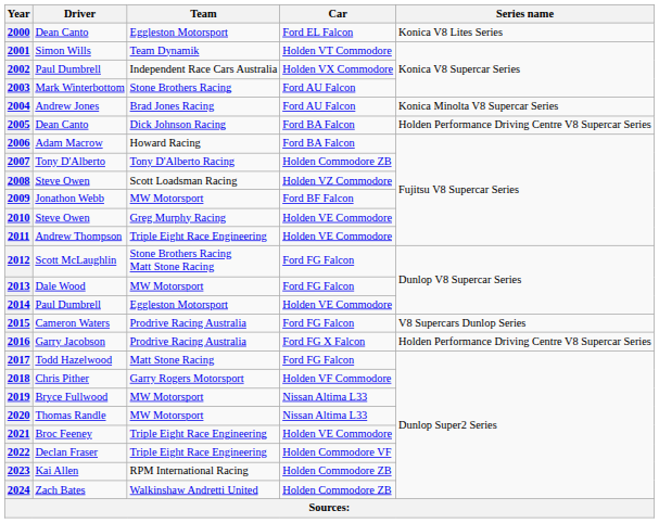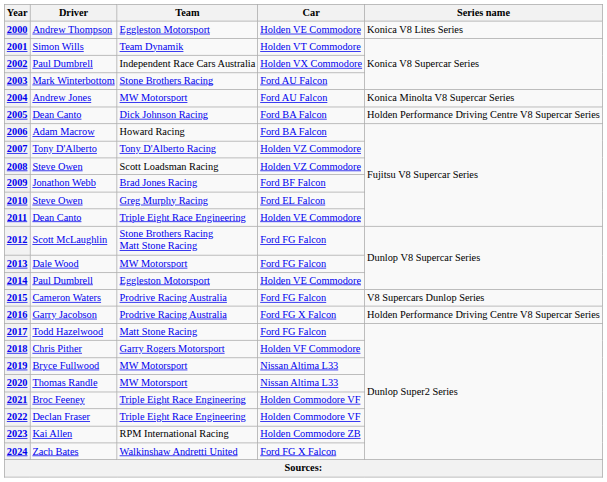 <table class="wikitable" style="font-size: 85%">
 <tr>
 <th>Year</th>
 <th>Driver</th>
 <th>Team</th>
 <th>Car</th>
 <th>Series name</th>
 </tr>
 <tr>
 <th><a href='#'>2000</a></th>
-<td> <a href='#'>Dean Canto</a></td>
+<td> <a href='#'>Andrew Thompson</a></td>
 <td><a href='#'>Eggleston Motorsport</a></td>
-<td><a href='#'>Ford EL Falcon</a></td>
+<td><a href='#'>Holden VE Commodore</a></td>
 <td>Konica V8 Lites Series</td>
 </tr>
 <tr>
 <th><a href='#'>2001</a></th>
 <td> <a href='#'>Simon Wills</a></td>
 <td><a href='#'>Team Dynamik</a></td>
 <td><a href='#'>Holden VT Commodore</a></td>
 <td rowspan="3">Konica V8 Supercar Series</td>
 </tr>
 <tr>
 <th><a href='#'>2002</a></th>
 <td> <a href='#'>Paul Dumbrell</a></td>
 <td>Independent Race Cars Australia</td>
 <td><a href='#'>Holden VX Commodore</a></td>
 </tr>
 <tr>
 <th><a href='#'>2003</a></th>
 <td> <a href='#'>Mark Winterbottom</a></td>
 <td><a href='#'>Stone Brothers Racing</a></td>
 <td><a href='#'>Ford AU Falcon</a></td>
 </tr>
 <tr>
 <th><a href='#'>2004</a></th>
 <td> <a href='#'>Andrew Jones</a></td>
-<td><a href='#'>Brad Jones Racing</a></td>
+<td><a href='#'>MW Motorsport</a></td>
 <td><a href='#'>Ford AU Falcon</a></td>
 <td>Konica Minolta V8 Supercar Series</td>
 </tr>
 <tr>
 <th><a href='#'>2005</a></th>
 <td> <a href='#'>Dean Canto</a></td>
 <td><a href='#'>Dick Johnson Racing</a></td>
 <td><a href='#'>Ford BA Falcon</a></td>
 <td>Holden Performance Driving Centre V8 Supercar Series</td>
 </tr>
 <tr>
 <th><a href='#'>2006</a></th>
 <td> <a href='#'>Adam Macrow</a></td>
 <td>Howard Racing</td>
 <td><a href='#'>Ford BA Falcon</a></td>
 <td rowspan="6">Fujitsu V8 Supercar Series</td>
 </tr>
 <tr>
 <th><a href='#'>2007</a></th>
 <td> <a href='#'>Tony D'Alberto</a></td>
 <td><a href='#'>Tony D'Alberto Racing</a></td>
-<td><a href='#'>Holden Commodore ZB</a></td>
+<td><a href='#'>Holden VZ Commodore</a></td>
 </tr>
 <tr>
 <th><a href='#'>2008</a></th>
 <td> <a href='#'>Steve Owen</a></td>
 <td>Scott Loadsman Racing</td>
 <td><a href='#'>Holden VZ Commodore</a></td>
 </tr>
 <tr>
 <th><a href='#'>2009</a></th>
 <td> <a href='#'>Jonathon Webb</a></td>
-<td><a href='#'>MW Motorsport</a></td>
+<td><a href='#'>Brad Jones Racing</a></td>
 <td><a href='#'>Ford BF Falcon</a></td>
 </tr>
 <tr>
 <th><a href='#'>2010</a></th>
 <td> <a href='#'>Steve Owen</a></td>
 <td><a href='#'>Greg Murphy Racing</a></td>
-<td><a href='#'>Holden VE Commodore</a></td>
+<td><a href='#'>Ford EL Falcon</a></td>
 </tr>
 <tr>
 <th><a href='#'>2011</a></th>
-<td> <a href='#'>Andrew Thompson</a></td>
+<td> <a href='#'>Dean Canto</a></td>
 <td><a href='#'>Triple Eight Race Engineering</a></td>
 <td><a href='#'>Holden VE Commodore</a></td>
 </tr>
 <tr>
 <th><a href='#'>2012</a></th>
 <td> <a href='#'>Scott McLaughlin</a></td>
 <td><a href='#'>Stone Brothers Racing</a><br><a href='#'>Matt Stone Racing</a></td>
 <td><a href='#'>Ford FG Falcon</a></td>
 <td rowspan="3">Dunlop V8 Supercar Series</td>
 </tr>
 <tr>
 <th><a href='#'>2013</a></th>
 <td> <a href='#'>Dale Wood</a></td>
 <td><a href='#'>MW Motorsport</a></td>
 <td><a href='#'>Ford FG Falcon</a></td>
 </tr>
 <tr>
 <th><a href='#'>2014</a></th>
 <td> <a href='#'>Paul Dumbrell</a></td>
 <td><a href='#'>Eggleston Motorsport</a></td>
 <td><a href='#'>Holden VE Commodore</a></td>
 </tr>
 <tr>
 <th><a href='#'>2015</a></th>
 <td> <a href='#'>Cameron Waters</a></td>
 <td><a href='#'>Prodrive Racing Australia</a></td>
 <td><a href='#'>Ford FG Falcon</a></td>
 <td>V8 Supercars Dunlop Series</td>
 </tr>
 <tr>
 <th><a href='#'>2016</a></th>
 <td> <a href='#'>Garry Jacobson</a></td>
 <td><a href='#'>Prodrive Racing Australia</a></td>
 <td><a href='#'>Ford FG X Falcon</a></td>
 <td>Holden Performance Driving Centre V8 Supercar Series</td>
 </tr>
 <tr>
 <th><a href='#'>2017</a></th>
 <td> <a href='#'>Todd Hazelwood</a></td>
 <td><a href='#'>Matt Stone Racing</a></td>
 <td><a href='#'>Ford FG Falcon</a></td>
 <td rowspan="8">Dunlop Super2 Series</td>
 </tr>
 <tr>
 <th><a href='#'>2018</a></th>
 <td> <a href='#'>Chris Pither</a></td>
 <td><a href='#'>Garry Rogers Motorsport</a></td>
 <td><a href='#'>Holden VF Commodore</a></td>
 </tr>
 <tr>
 <th><a href='#'>2019</a></th>
 <td> <a href='#'>Bryce Fullwood</a></td>
 <td><a href='#'>MW Motorsport</a></td>
 <td><a href='#'>Nissan Altima L33</a></td>
 </tr>
 <tr>
 <th><a href='#'>2020</a></th>
 <td> <a href='#'>Thomas Randle</a></td>
 <td><a href='#'>MW Motorsport</a></td>
 <td><a href='#'>Nissan Altima L33</a></td>
 </tr>
 <tr>
 <th><a href='#'>2021</a></th>
 <td> <a href='#'>Broc Feeney</a></td>
 <td><a href='#'>Triple Eight Race Engineering</a></td>
-<td><a href='#'>Holden VE Commodore</a></td>
+<td><a href='#'>Holden Commodore VF</a></td>
 </tr>
 <tr>
 <th><a href='#'>2022</a></th>
 <td> <a href='#'>Declan Fraser</a></td>
 <td><a href='#'>Triple Eight Race Engineering</a></td>
 <td><a href='#'>Holden Commodore VF</a></td>
 </tr>
 <tr>
 <th><a href='#'>2023</a></th>
 <td> <a href='#'>Kai Allen</a></td>
 <td>RPM International Racing</td>
 <td><a href='#'>Holden Commodore ZB</a></td>
 </tr>
 <tr>
 <th><a href='#'>2024</a></th>
 <td> <a href='#'>Zach Bates</a></td>
 <td><a href='#'>Walkinshaw Andretti United</a></td>
-<td><a href='#'>Holden Commodore ZB</a></td>
+<td><a href='#'>Ford FG X Falcon</a></td>
 </tr>
 <tr>
 <th colspan="5">Sources:</th>
 </tr>
 </table>
